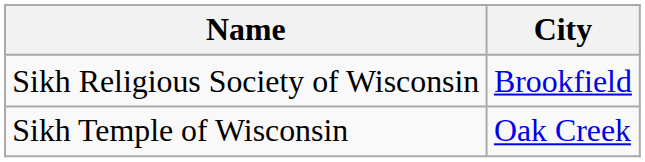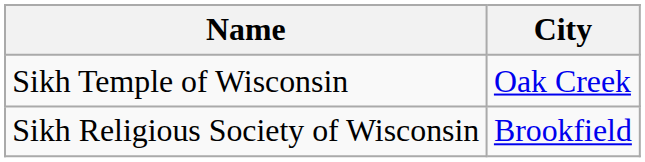 <table class="wikitable sortable">
 <tr>
 <th>Name</th>
 <th>City</th>
 </tr>
 <tr>
+<td>Sikh Temple of Wisconsin</td>
+<td><a href='#'>Oak Creek</a></td>
+</tr>
+<tr>
 <td>Sikh Religious Society of Wisconsin</td>
 <td><a href='#'>Brookfield</a></td>
 </tr>
-<tr>
-<td>Sikh Temple of Wisconsin</td>
-<td><a href='#'>Oak Creek</a></td>
-</tr>
 </table>
